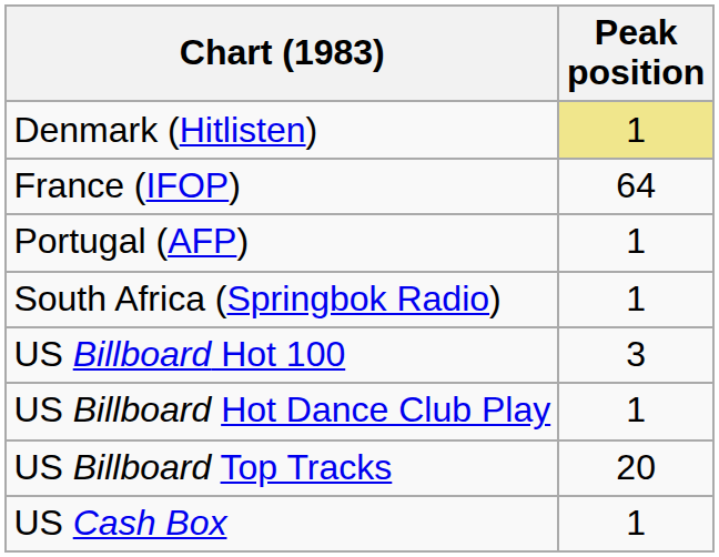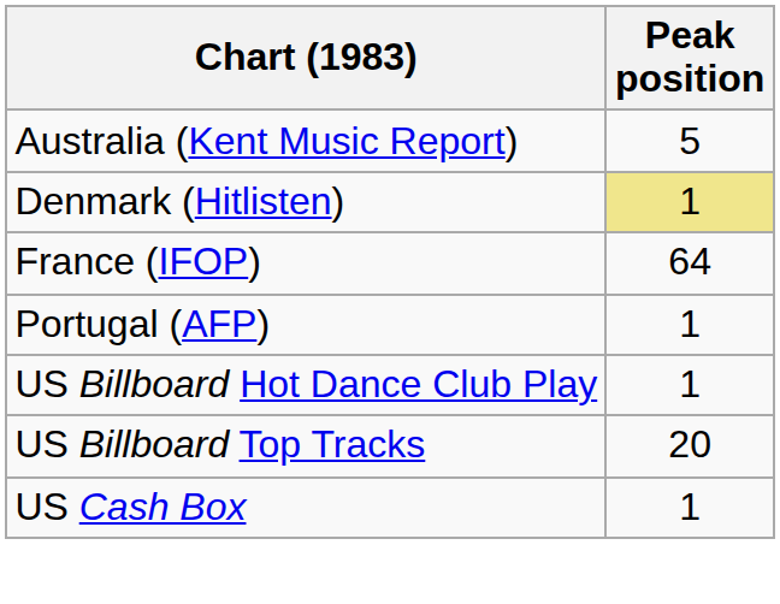 <table class="wikitable sortable">
 <tr>
 <th>Chart (1983)</th>
 <th>Peak<br>position</th>
+</tr>
+<tr>
+<td>Australia (<a href='#'>Kent Music Report</a>)</td>
+<td align="center">5</td>
 </tr>
 <tr>
 </tr>
 <tr>
 </tr>
 <tr>
 </tr>
 <tr>
 <td>Denmark (<a href='#'>Hitlisten</a>)</td>
 <td align="center" style="background: khaki;">1</td>
 </tr>
 <tr>
 <td>France (<a href='#'>IFOP</a>)</td>
 <td align="center">64</td>
 </tr>
 <tr>
 </tr>
 <tr>
 </tr>
 <tr>
 </tr>
 <tr>
 </tr>
 <tr>
 </tr>
 <tr>
 <td>Portugal (<a href='#'>AFP</a>)</td>
 <td align="center">1</td>
 </tr>
 <tr>
-<td>South Africa (<a href='#'>Springbok Radio</a>)</td>
-<td align="center">1</td>
 </tr>
 <tr>
 </tr>
 <tr>
-</tr>
-<tr>
-</tr>
-<tr>
-<td>US <a href='#'><em>Billboard</em> Hot 100</a></td>
-<td align="center">3</td>
 </tr>
 <tr>
 <td>US <em>Billboard</em> <a href='#'>Hot Dance Club Play</a></td>
 <td align="center">1</td>
 </tr>
 <tr>
 <td>US <em>Billboard</em> <a href='#'>Top Tracks</a></td>
 <td align="center">20</td>
 </tr>
 <tr>
 <td>US <em><a href='#'>Cash Box</a></em></td>
 <td align="center">1</td>
 </tr>
 <tr>
 </tr>
 </table>
